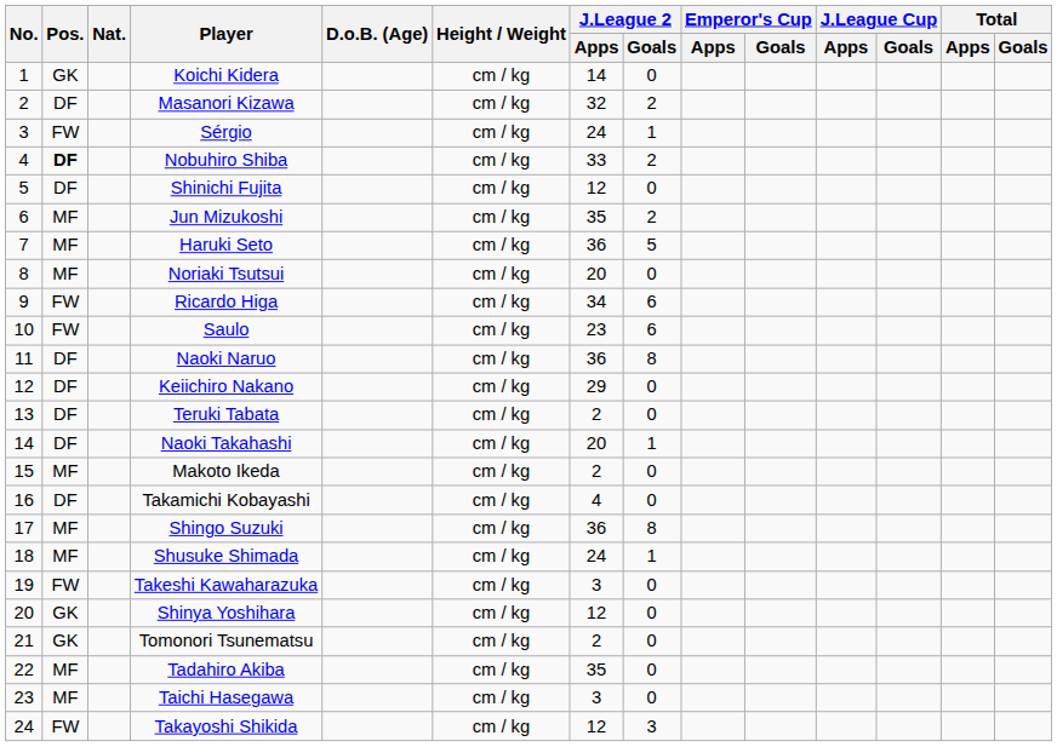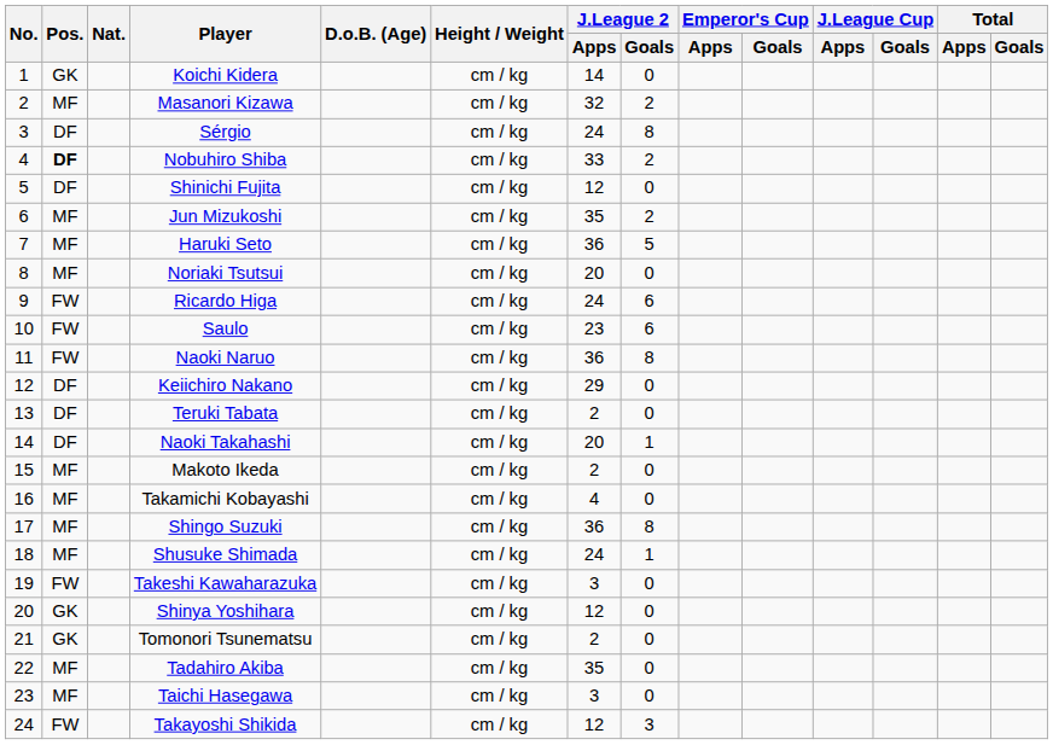 <table class="wikitable" style="text-align:center;">
 <tr>
 <th rowspan="2">No.</th>
 <th rowspan="2">Pos.</th>
 <th rowspan="2">Nat.</th>
 <th rowspan="2">Player</th>
 <th rowspan="2">D.o.B. (Age)</th>
 <th rowspan="2">Height / Weight</th>
 <th colspan="2"><a href='#'>J.League 2</a></th>
 <th colspan="2"><a href='#'>Emperor's Cup</a></th>
 <th colspan="2"><a href='#'>J.League Cup</a></th>
 <th colspan="2">Total</th>
 </tr>
 <tr>
 <th>Apps</th>
 <th>Goals</th>
 <th>Apps</th>
 <th>Goals</th>
 <th>Apps</th>
 <th>Goals</th>
 <th>Apps</th>
 <th>Goals</th>
 </tr>
 <tr>
 <td>1</td>
 <td>GK</td>
 <td></td>
 <td><a href='#'>Koichi Kidera</a></td>
 <td></td>
 <td>cm / kg</td>
 <td>14</td>
 <td>0</td>
 <td></td>
 <td></td>
 <td></td>
 <td></td>
 <td></td>
 <td></td>
 </tr>
 <tr>
 <td>2</td>
-<td>DF</td>
+<td>MF</td>
 <td></td>
 <td><a href='#'>Masanori Kizawa</a></td>
 <td></td>
 <td>cm / kg</td>
 <td>32</td>
 <td>2</td>
 <td></td>
 <td></td>
 <td></td>
 <td></td>
 <td></td>
 <td></td>
 </tr>
 <tr>
 <td>3</td>
-<td>FW</td>
+<td>DF</td>
 <td></td>
 <td><a href='#'>Sérgio</a></td>
 <td></td>
 <td>cm / kg</td>
 <td>24</td>
-<td>1</td>
+<td>8</td>
 <td></td>
 <td></td>
 <td></td>
 <td></td>
 <td></td>
 <td></td>
 </tr>
 <tr>
 <td>4</td>
 <td><strong>DF</strong></td>
 <td></td>
 <td><a href='#'>Nobuhiro Shiba</a></td>
 <td></td>
 <td>cm / kg</td>
 <td>33</td>
 <td>2</td>
 <td></td>
 <td></td>
 <td></td>
 <td></td>
 <td></td>
 <td></td>
 </tr>
 <tr>
 <td>5</td>
 <td>DF</td>
 <td></td>
 <td><a href='#'>Shinichi Fujita</a></td>
 <td></td>
 <td>cm / kg</td>
 <td>12</td>
 <td>0</td>
 <td></td>
 <td></td>
 <td></td>
 <td></td>
 <td></td>
 <td></td>
 </tr>
 <tr>
 <td>6</td>
 <td>MF</td>
 <td></td>
 <td><a href='#'>Jun Mizukoshi</a></td>
 <td></td>
 <td>cm / kg</td>
 <td>35</td>
 <td>2</td>
 <td></td>
 <td></td>
 <td></td>
 <td></td>
 <td></td>
 <td></td>
 </tr>
 <tr>
 <td>7</td>
 <td>MF</td>
 <td></td>
 <td><a href='#'>Haruki Seto</a></td>
 <td></td>
 <td>cm / kg</td>
 <td>36</td>
 <td>5</td>
 <td></td>
 <td></td>
 <td></td>
 <td></td>
 <td></td>
 <td></td>
 </tr>
 <tr>
 <td>8</td>
 <td>MF</td>
 <td></td>
 <td><a href='#'>Noriaki Tsutsui</a></td>
 <td></td>
 <td>cm / kg</td>
 <td>20</td>
 <td>0</td>
 <td></td>
 <td></td>
 <td></td>
 <td></td>
 <td></td>
 <td></td>
 </tr>
 <tr>
 <td>9</td>
 <td>FW</td>
 <td></td>
 <td><a href='#'>Ricardo Higa</a></td>
 <td></td>
 <td>cm / kg</td>
-<td>34</td>
+<td>24</td>
 <td>6</td>
 <td></td>
 <td></td>
 <td></td>
 <td></td>
 <td></td>
 <td></td>
 </tr>
 <tr>
 <td>10</td>
 <td>FW</td>
 <td></td>
 <td><a href='#'>Saulo</a></td>
 <td></td>
 <td>cm / kg</td>
 <td>23</td>
 <td>6</td>
 <td></td>
 <td></td>
 <td></td>
 <td></td>
 <td></td>
 <td></td>
 </tr>
 <tr>
 <td>11</td>
-<td>DF</td>
+<td>FW</td>
 <td></td>
 <td><a href='#'>Naoki Naruo</a></td>
 <td></td>
 <td>cm / kg</td>
 <td>36</td>
 <td>8</td>
 <td></td>
 <td></td>
 <td></td>
 <td></td>
 <td></td>
 <td></td>
 </tr>
 <tr>
 <td>12</td>
 <td>DF</td>
 <td></td>
 <td><a href='#'>Keiichiro Nakano</a></td>
 <td></td>
 <td>cm / kg</td>
 <td>29</td>
 <td>0</td>
 <td></td>
 <td></td>
 <td></td>
 <td></td>
 <td></td>
 <td></td>
 </tr>
 <tr>
 <td>13</td>
 <td>DF</td>
 <td></td>
 <td><a href='#'>Teruki Tabata</a></td>
 <td></td>
 <td>cm / kg</td>
 <td>2</td>
 <td>0</td>
 <td></td>
 <td></td>
 <td></td>
 <td></td>
 <td></td>
 <td></td>
 </tr>
 <tr>
 <td>14</td>
 <td>DF</td>
 <td></td>
 <td><a href='#'>Naoki Takahashi</a></td>
 <td></td>
 <td>cm / kg</td>
 <td>20</td>
 <td>1</td>
 <td></td>
 <td></td>
 <td></td>
 <td></td>
 <td></td>
 <td></td>
 </tr>
 <tr>
 <td>15</td>
 <td>MF</td>
 <td></td>
 <td>Makoto Ikeda</td>
 <td></td>
 <td>cm / kg</td>
 <td>2</td>
 <td>0</td>
 <td></td>
 <td></td>
 <td></td>
 <td></td>
 <td></td>
 <td></td>
 </tr>
 <tr>
 <td>16</td>
-<td>DF</td>
+<td>MF</td>
 <td></td>
 <td>Takamichi Kobayashi</td>
 <td></td>
 <td>cm / kg</td>
 <td>4</td>
 <td>0</td>
 <td></td>
 <td></td>
 <td></td>
 <td></td>
 <td></td>
 <td></td>
 </tr>
 <tr>
 <td>17</td>
 <td>MF</td>
 <td></td>
 <td><a href='#'>Shingo Suzuki</a></td>
 <td></td>
 <td>cm / kg</td>
 <td>36</td>
 <td>8</td>
 <td></td>
 <td></td>
 <td></td>
 <td></td>
 <td></td>
 <td></td>
 </tr>
 <tr>
 <td>18</td>
 <td>MF</td>
 <td></td>
 <td><a href='#'>Shusuke Shimada</a></td>
 <td></td>
 <td>cm / kg</td>
 <td>24</td>
 <td>1</td>
 <td></td>
 <td></td>
 <td></td>
 <td></td>
 <td></td>
 <td></td>
 </tr>
 <tr>
 <td>19</td>
 <td>FW</td>
 <td></td>
 <td><a href='#'>Takeshi Kawaharazuka</a></td>
 <td></td>
 <td>cm / kg</td>
 <td>3</td>
 <td>0</td>
 <td></td>
 <td></td>
 <td></td>
 <td></td>
 <td></td>
 <td></td>
 </tr>
 <tr>
 <td>20</td>
 <td>GK</td>
 <td></td>
 <td><a href='#'>Shinya Yoshihara</a></td>
 <td></td>
 <td>cm / kg</td>
 <td>12</td>
 <td>0</td>
 <td></td>
 <td></td>
 <td></td>
 <td></td>
 <td></td>
 <td></td>
 </tr>
 <tr>
 <td>21</td>
 <td>GK</td>
 <td></td>
 <td>Tomonori Tsunematsu</td>
 <td></td>
 <td>cm / kg</td>
 <td>2</td>
 <td>0</td>
 <td></td>
 <td></td>
 <td></td>
 <td></td>
 <td></td>
 <td></td>
 </tr>
 <tr>
 <td>22</td>
 <td>MF</td>
 <td></td>
 <td><a href='#'>Tadahiro Akiba</a></td>
 <td></td>
 <td>cm / kg</td>
 <td>35</td>
 <td>0</td>
 <td></td>
 <td></td>
 <td></td>
 <td></td>
 <td></td>
 <td></td>
 </tr>
 <tr>
 <td>23</td>
 <td>MF</td>
 <td></td>
 <td><a href='#'>Taichi Hasegawa</a></td>
 <td></td>
 <td>cm / kg</td>
 <td>3</td>
 <td>0</td>
 <td></td>
 <td></td>
 <td></td>
 <td></td>
 <td></td>
 <td></td>
 </tr>
 <tr>
 <td>24</td>
 <td>FW</td>
 <td></td>
 <td><a href='#'>Takayoshi Shikida</a></td>
 <td></td>
 <td>cm / kg</td>
 <td>12</td>
 <td>3</td>
 <td></td>
 <td></td>
 <td></td>
 <td></td>
 <td></td>
 <td></td>
 </tr>
 </table>
